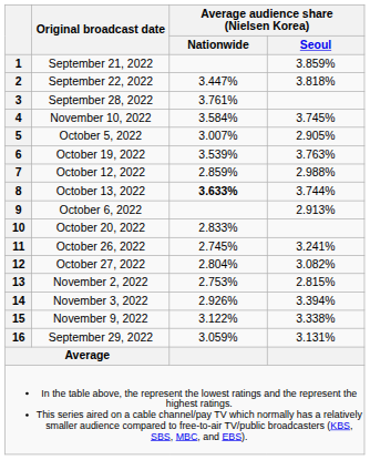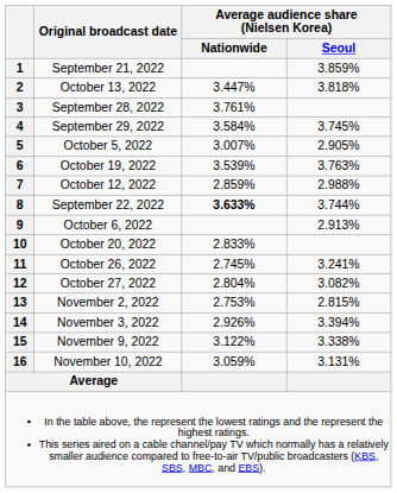 <table class="wikitable" style="margin-left:auto; margin-right:auto; width:500px; text-align:center">
 <tr>
 <th scope="col" rowspan="2"></th>
 <th scope="col" rowspan="2">Original broadcast date</th>
 <th scope="col" colspan="2">Average audience share<br>(Nielsen Korea)</th>
 </tr>
 <tr>
 <th scope="col" style="width:8em">Nationwide</th>
 <th scope="col" style="width:8em"><a href='#'>Seoul</a></th>
 </tr>
 <tr>
 <th scope="col">1</th>
 <td>September 21, 2022</td>
 <td><strong></strong> </td>
 <td>3.859% </td>
 </tr>
 <tr>
 <th scope="col">2</th>
-<td>September 22, 2022</td>
+<td>October 13, 2022</td>
 <td>3.447% </td>
 <td>3.818% </td>
 </tr>
 <tr>
 <th scope="col">3</th>
 <td>September 28, 2022</td>
 <td>3.761% </td>
 <td><strong></strong> </td>
 </tr>
 <tr>
 <th scope="col">4</th>
-<td>November 10, 2022</td>
+<td>September 29, 2022</td>
 <td>3.584% </td>
 <td>3.745% </td>
 </tr>
 <tr>
 <th scope="col">5</th>
 <td>October 5, 2022</td>
 <td>3.007% </td>
 <td>2.905% </td>
 </tr>
 <tr>
 <th scope="col">6</th>
 <td>October 19, 2022</td>
 <td>3.539% </td>
 <td>3.763% </td>
 </tr>
 <tr>
 <th scope="col">7</th>
 <td>October 12, 2022</td>
 <td>2.859% </td>
 <td>2.988% </td>
 </tr>
 <tr>
 <th scope="col">8</th>
-<td>October 13, 2022</td>
+<td>September 22, 2022</td>
 <td><strong>3.633% </strong></td>
 <td>3.744% </td>
 </tr>
 <tr>
 <th scope="col">9</th>
 <td>October 6, 2022</td>
 <td><strong></strong> </td>
 <td>2.913% </td>
 </tr>
 <tr>
 <th scope="col">10</th>
 <td>October 20, 2022</td>
 <td>2.833% </td>
 <td><strong></strong> </td>
 </tr>
 <tr>
 <th scope="col">11</th>
 <td>October 26, 2022</td>
 <td>2.745% </td>
 <td>3.241% </td>
 </tr>
 <tr>
 <th scope="col">12</th>
 <td>October 27, 2022</td>
 <td>2.804% </td>
 <td>3.082% </td>
 </tr>
 <tr>
 <th scope="col">13</th>
 <td>November 2, 2022</td>
 <td>2.753% </td>
 <td>2.815% </td>
 </tr>
 <tr>
 <th scope="col">14</th>
 <td>November 3, 2022</td>
 <td>2.926% </td>
 <td>3.394% </td>
 </tr>
 <tr>
 <th scope="col">15</th>
 <td>November 9, 2022</td>
 <td>3.122% </td>
 <td>3.338% </td>
 </tr>
 <tr>
 <th scope="col">16</th>
-<td>September 29, 2022</td>
+<td>November 10, 2022</td>
 <td>3.059% </td>
 <td>3.131% </td>
 </tr>
 <tr>
 <th scope="col" colspan="2">Average</th>
 <th scope="col"></th>
 <th scope="col"></th>
 </tr>
 <tr>
 <td colspan="4" style="font-size:85%"><br><ul><li>In the table above, the <strong></strong> represent the lowest ratings and the <strong></strong> represent the highest ratings.</li><li>This series aired on a cable channel/pay TV which normally has a relatively smaller audience compared to free-to-air TV/public broadcasters (<a href='#'>KBS</a>, <a href='#'>SBS</a>, <a href='#'>MBC</a>, and <a href='#'>EBS</a>).</li></ul></td>
 </tr>
 </table>
